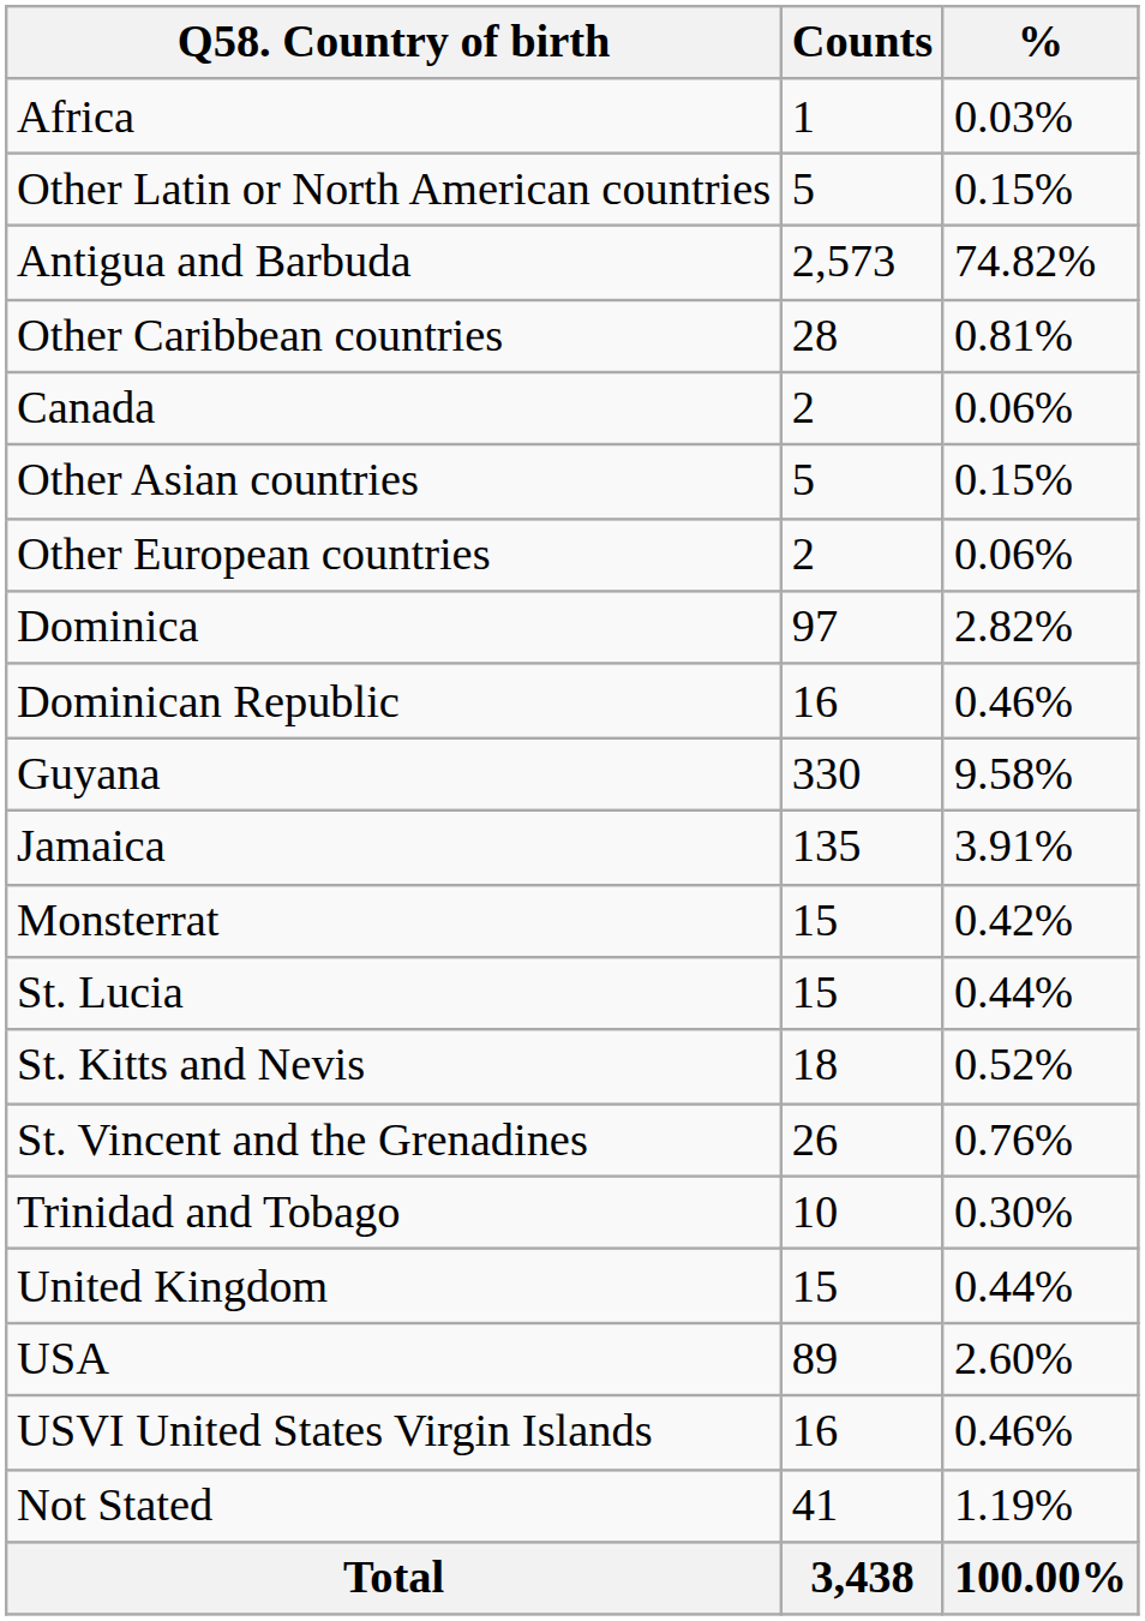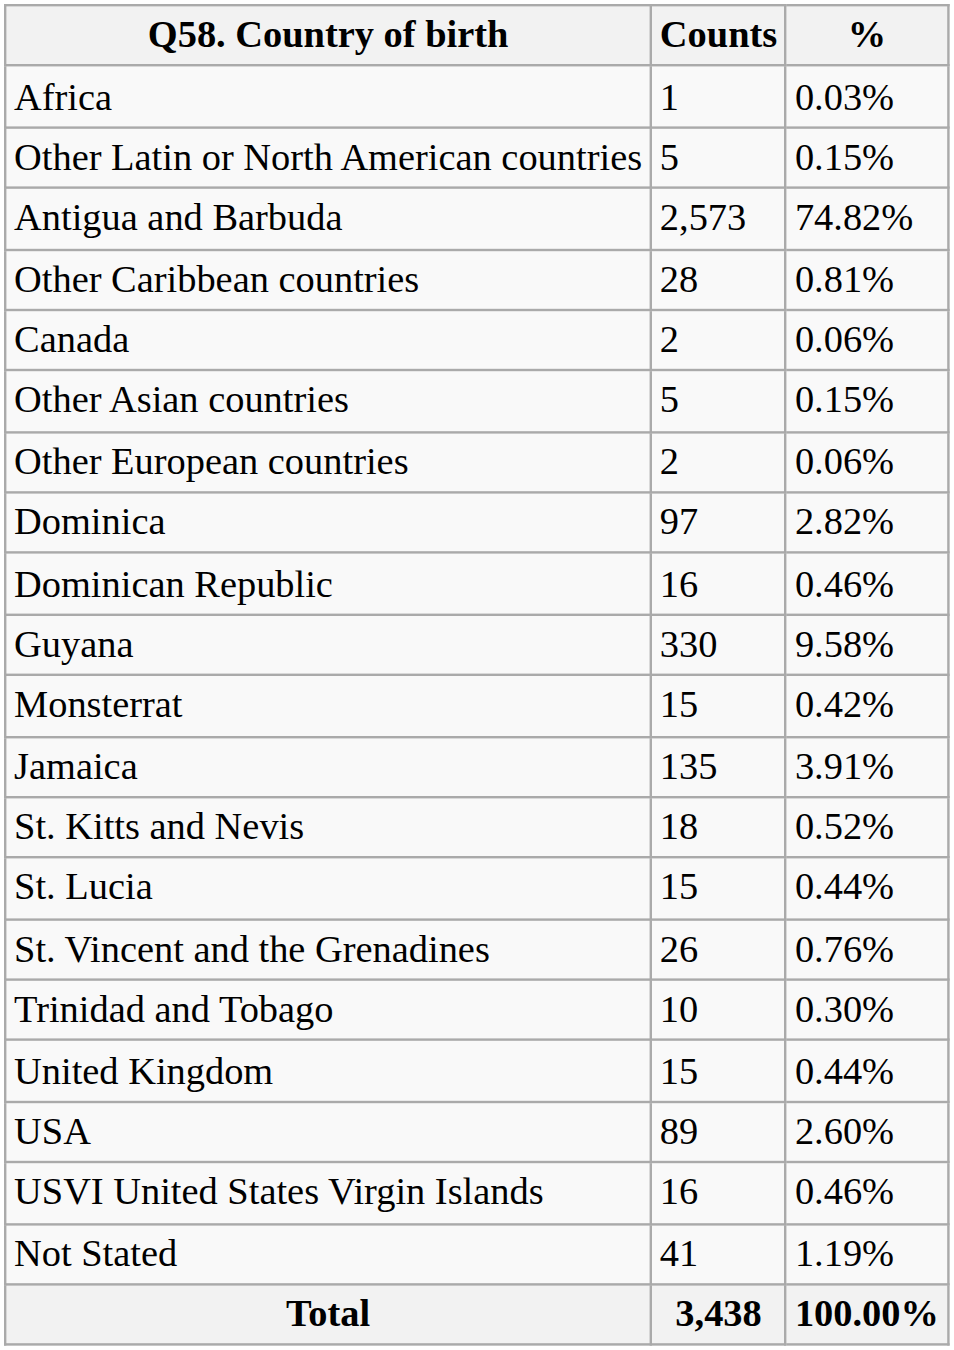 <table class="wikitable sortable">
 <tr>
 <th>Q58. Country of birth</th>
 <th>Counts</th>
 <th>%</th>
 </tr>
 <tr>
 <td>Africa</td>
 <td>1</td>
 <td>0.03%</td>
 </tr>
 <tr>
 <td>Other Latin or North American countries</td>
 <td>5</td>
 <td>0.15%</td>
 </tr>
 <tr>
 <td>Antigua and Barbuda</td>
 <td>2,573</td>
 <td>74.82%</td>
 </tr>
 <tr>
 <td>Other Caribbean countries</td>
 <td>28</td>
 <td>0.81%</td>
 </tr>
 <tr>
 <td>Canada</td>
 <td>2</td>
 <td>0.06%</td>
 </tr>
 <tr>
 <td>Other Asian countries</td>
 <td>5</td>
 <td>0.15%</td>
 </tr>
 <tr>
 <td>Other European countries</td>
 <td>2</td>
 <td>0.06%</td>
 </tr>
 <tr>
 <td>Dominica</td>
 <td>97</td>
 <td>2.82%</td>
 </tr>
 <tr>
 <td>Dominican Republic</td>
 <td>16</td>
 <td>0.46%</td>
 </tr>
 <tr>
 <td>Guyana</td>
 <td>330</td>
 <td>9.58%</td>
 </tr>
 <tr>
+<td>Monsterrat</td>
+<td>15</td>
+<td>0.42%</td>
+</tr>
+<tr>
 <td>Jamaica</td>
 <td>135</td>
 <td>3.91%</td>
 </tr>
 <tr>
-<td>Monsterrat</td>
-<td>15</td>
-<td>0.42%</td>
+<td>St. Kitts and Nevis</td>
+<td>18</td>
+<td>0.52%</td>
 </tr>
 <tr>
 <td>St. Lucia</td>
 <td>15</td>
 <td>0.44%</td>
-</tr>
-<tr>
-<td>St. Kitts and Nevis</td>
-<td>18</td>
-<td>0.52%</td>
 </tr>
 <tr>
 <td>St. Vincent and the Grenadines</td>
 <td>26</td>
 <td>0.76%</td>
 </tr>
 <tr>
 <td>Trinidad and Tobago</td>
 <td>10</td>
 <td>0.30%</td>
 </tr>
 <tr>
 <td>United Kingdom</td>
 <td>15</td>
 <td>0.44%</td>
 </tr>
 <tr>
 <td>USA</td>
 <td>89</td>
 <td>2.60%</td>
 </tr>
 <tr>
 <td>USVI United States Virgin Islands</td>
 <td>16</td>
 <td>0.46%</td>
 </tr>
 <tr>
 <td>Not Stated</td>
 <td>41</td>
 <td>1.19%</td>
 </tr>
 <tr>
 <th>Total</th>
 <th>3,438</th>
 <th>100.00%</th>
 </tr>
 </table>
